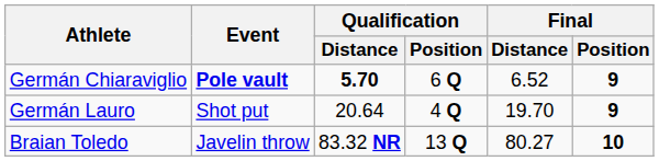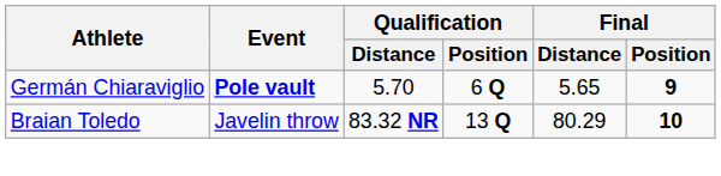 <table class=wikitable style="font-size:90%">
 <tr>
 <th rowspan="2">Athlete</th>
 <th rowspan="2">Event</th>
 <th colspan="2">Qualification</th>
 <th colspan="2">Final</th>
 </tr>
 <tr style="font-size:95%">
 <th>Distance</th>
 <th>Position</th>
 <th>Distance</th>
 <th>Position</th>
 </tr>
 <tr style=text-align:center>
 <td style=text-align:left><a href='#'>Germán Chiaraviglio</a></td>
 <td style=text-align:left><strong><a href='#'>Pole vault</a></strong></td>
-<td><strong>5.70</strong></td>
+<td>5.70</td>
 <td>6 <strong>Q</strong></td>
-<td>6.52</td>
-<td><strong>9</strong></td>
-</tr>
-<tr style=text-align:center>
-<td style=text-align:left><a href='#'>Germán Lauro</a></td>
-<td style=text-align:left><a href='#'>Shot put</a></td>
-<td>20.64</td>
-<td>4 <strong>Q</strong></td>
-<td>19.70</td>
+<td>5.65</td>
 <td><strong>9</strong></td>
 </tr>
 <tr style=text-align:center>
 <td style=text-align:left><a href='#'>Braian Toledo</a></td>
 <td style=text-align:left><a href='#'>Javelin throw</a></td>
 <td>83.32 <strong><a href='#'>NR</a></strong></td>
 <td>13 <strong>Q</strong></td>
-<td>80.27</td>
+<td>80.29</td>
 <td><strong>10</strong></td>
 </tr>
 </table>
